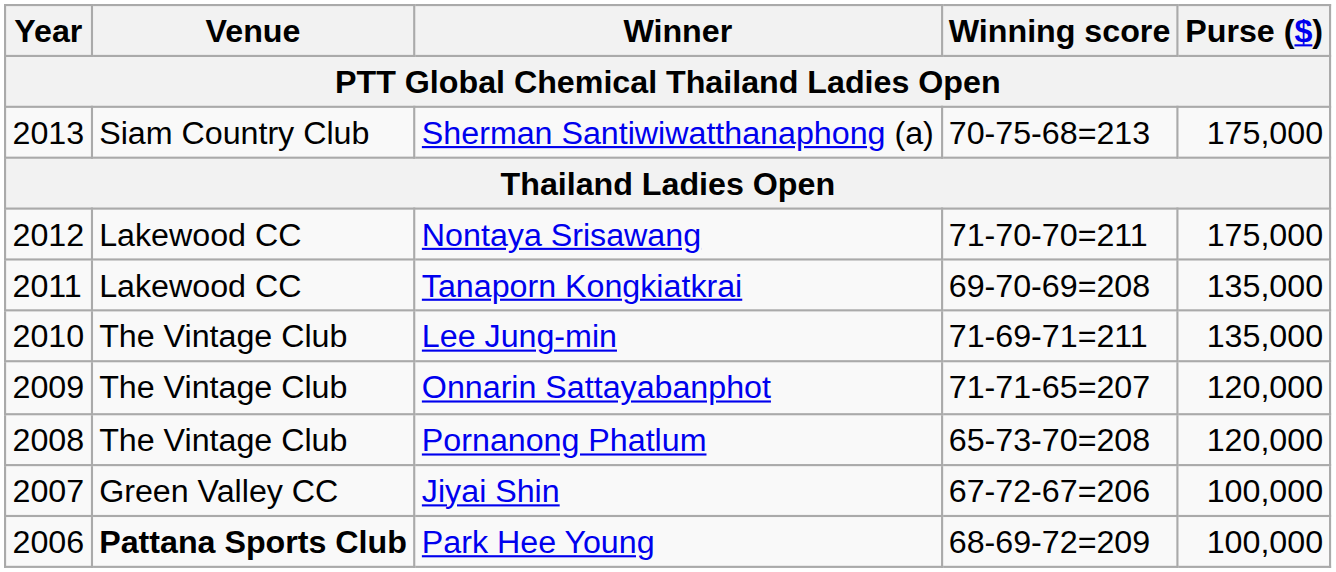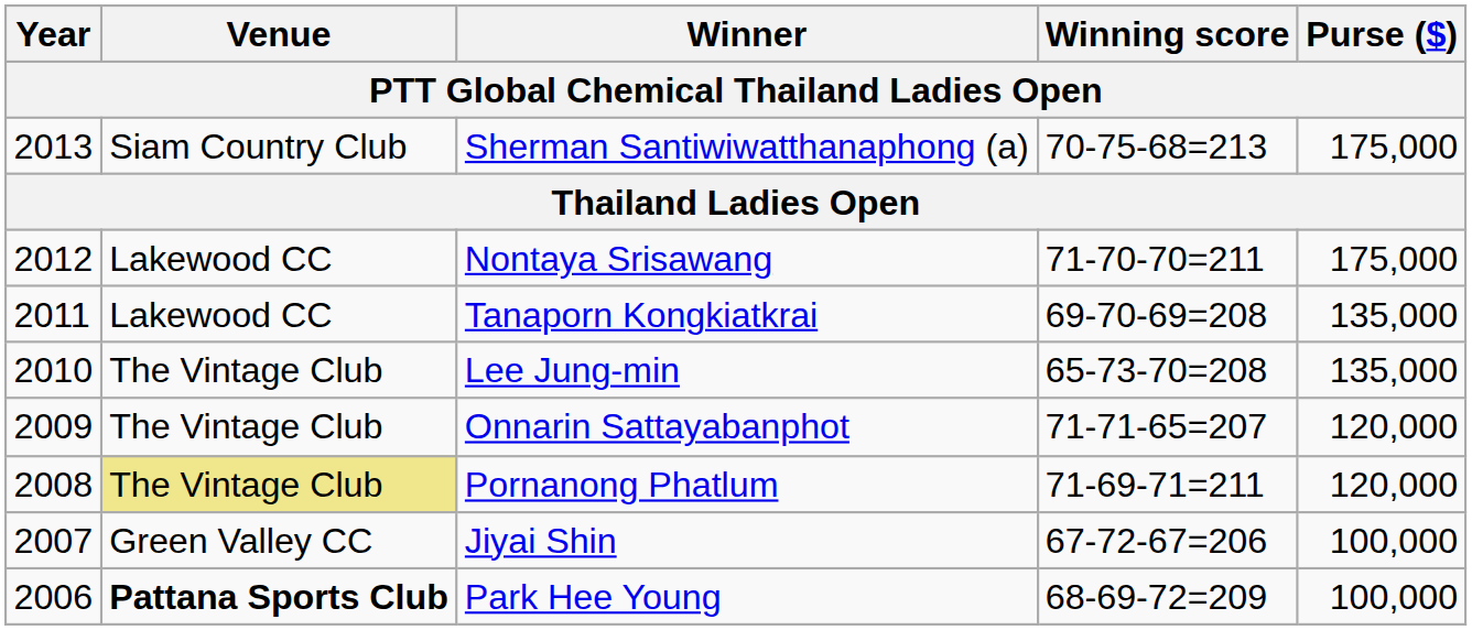 <table class="wikitable" style="font-size:95%;">
 <tr>
 <th>Year</th>
 <th>Venue</th>
 <th>Winner</th>
 <th>Winning score</th>
 <th>Purse (<a href='#'>$</a>)</th>
 </tr>
 <tr>
 <th colspan=6>PTT Global Chemical Thailand Ladies Open</th>
 </tr>
 <tr>
 <td>2013</td>
 <td>Siam Country Club</td>
 <td> <a href='#'>Sherman Santiwiwatthanaphong</a> (a)</td>
 <td>70-75-68=213</td>
 <td align=right>175,000</td>
 </tr>
 <tr>
 <th colspan=6>Thailand Ladies Open</th>
 </tr>
 <tr>
 <td>2012</td>
 <td>Lakewood CC</td>
 <td> <a href='#'>Nontaya Srisawang</a></td>
 <td>71-70-70=211</td>
 <td align=right>175,000</td>
 </tr>
 <tr>
 <td>2011</td>
 <td>Lakewood CC</td>
 <td> <a href='#'>Tanaporn Kongkiatkrai</a></td>
 <td>69-70-69=208</td>
 <td align=right>135,000</td>
 </tr>
 <tr>
 <td>2010</td>
 <td>The Vintage Club</td>
 <td> <a href='#'>Lee Jung-min</a></td>
-<td>71-69-71=211</td>
+<td>65-73-70=208</td>
 <td align=right>135,000</td>
 </tr>
 <tr>
 <td>2009</td>
 <td>The Vintage Club</td>
 <td> <a href='#'>Onnarin Sattayabanphot</a></td>
 <td>71-71-65=207</td>
 <td align=right>120,000</td>
 </tr>
 <tr>
 <td>2008</td>
-<td>The Vintage Club</td>
+<td style="background: khaki;">The Vintage Club</td>
 <td> <a href='#'>Pornanong Phatlum</a></td>
-<td>65-73-70=208</td>
+<td>71-69-71=211</td>
 <td align=right>120,000</td>
 </tr>
 <tr>
 <td>2007</td>
 <td>Green Valley CC</td>
 <td> <a href='#'>Jiyai Shin</a></td>
 <td>67-72-67=206</td>
 <td align=right>100,000</td>
 </tr>
 <tr>
 <td>2006</td>
 <td><strong>Pattana Sports Club</strong></td>
 <td> <a href='#'>Park Hee Young</a></td>
 <td>68-69-72=209</td>
 <td align=right>100,000</td>
 </tr>
 </table>
